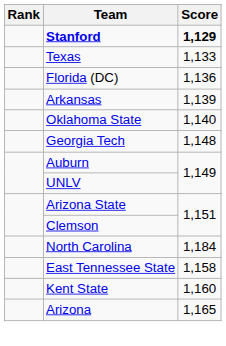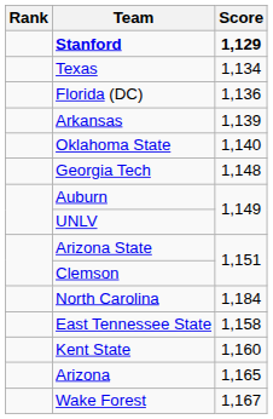 <table class="wikitable sortable" style="text-align:center">
 <tr>
 <th dat-sort-type=number>Rank</th>
 <th>Team</th>
 <th>Score</th>
 </tr>
 <tr>
 <td></td>
 <td align=left><strong><a href='#'>Stanford</a></strong></td>
 <td><strong>1,129</strong></td>
 </tr>
 <tr>
 <td></td>
 <td align=left><a href='#'>Texas</a></td>
-<td>1,133</td>
+<td>1,134</td>
 </tr>
 <tr>
 <td></td>
 <td align=left><a href='#'>Florida</a> (DC)</td>
 <td>1,136</td>
 </tr>
 <tr>
 <td></td>
 <td align=left><a href='#'>Arkansas</a></td>
 <td>1,139</td>
 </tr>
 <tr>
 <td></td>
 <td align=left><a href='#'>Oklahoma State</a></td>
 <td>1,140</td>
 </tr>
 <tr>
 <td></td>
 <td align=left><a href='#'>Georgia Tech</a></td>
 <td>1,148</td>
 </tr>
 <tr>
 <td rowspan=2></td>
 <td align=left><a href='#'>Auburn</a></td>
 <td rowspan=2>1,149</td>
 </tr>
 <tr>
 <td align=left><a href='#'>UNLV</a></td>
 </tr>
 <tr>
 <td rowspan=2></td>
 <td align=left><a href='#'>Arizona State</a></td>
 <td rowspan=2>1,151</td>
 </tr>
 <tr>
 <td align=left><a href='#'>Clemson</a></td>
 </tr>
 <tr>
 <td></td>
 <td align=left><a href='#'>North Carolina</a></td>
 <td>1,184</td>
 </tr>
 <tr>
 <td></td>
 <td align=left><a href='#'>East Tennessee State</a></td>
 <td>1,158</td>
 </tr>
 <tr>
 <td></td>
 <td align=left><a href='#'>Kent State</a></td>
 <td>1,160</td>
 </tr>
 <tr>
 <td></td>
 <td align=left><a href='#'>Arizona</a></td>
 <td>1,165</td>
 </tr>
+<tr>
+<td></td>
+<td align=left><a href='#'>Wake Forest</a></td>
+<td>1,167</td>
+</tr>
 </table>
